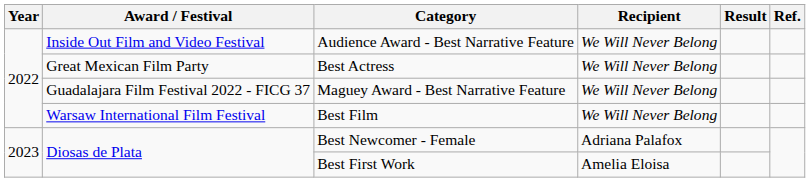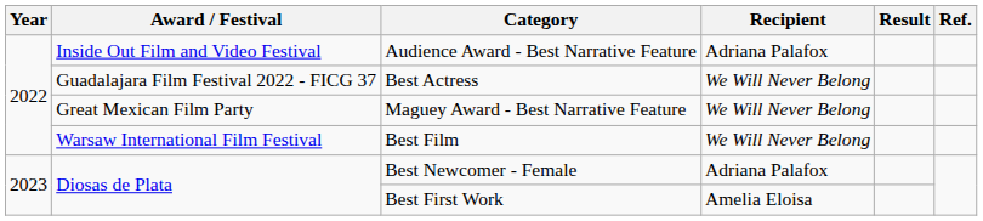 <table class="wikitable">
 <tr>
 <th>Year</th>
 <th>Award / Festival</th>
 <th>Category</th>
 <th>Recipient</th>
 <th>Result</th>
 <th>Ref.</th>
 </tr>
 <tr>
 <td rowspan="4">2022</td>
 <td><a href='#'>Inside Out Film and Video Festival</a></td>
 <td>Audience Award - Best Narrative Feature</td>
+<td>Adriana Palafox</td>
+<td></td>
+<td></td>
+</tr>
+<tr>
+<td>Guadalajara Film Festival 2022 - FICG 37</td>
+<td>Best Actress</td>
 <td><em>We Will Never Belong</em></td>
 <td></td>
 <td></td>
 </tr>
 <tr>
 <td>Great Mexican Film Party</td>
-<td>Best Actress</td>
-<td><em>We Will Never Belong</em></td>
-<td></td>
-<td></td>
-</tr>
-<tr>
-<td>Guadalajara Film Festival 2022 - FICG 37</td>
 <td>Maguey Award - Best Narrative Feature</td>
 <td><em>We Will Never Belong</em></td>
 <td></td>
 <td></td>
 </tr>
 <tr>
 <td><a href='#'>Warsaw International Film Festival</a></td>
 <td>Best Film</td>
 <td><em>We Will Never Belong</em></td>
 <td></td>
 <td></td>
 </tr>
 <tr>
 <td rowspan="2">2023</td>
 <td rowspan="2"><a href='#'>Diosas de Plata</a></td>
 <td>Best Newcomer - Female</td>
 <td>Adriana Palafox</td>
 <td></td>
 <td rowspan="2"></td>
 </tr>
 <tr>
 <td>Best First Work</td>
 <td>Amelia Eloisa</td>
 <td></td>
 </tr>
 </table>
